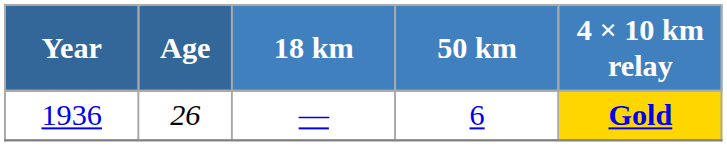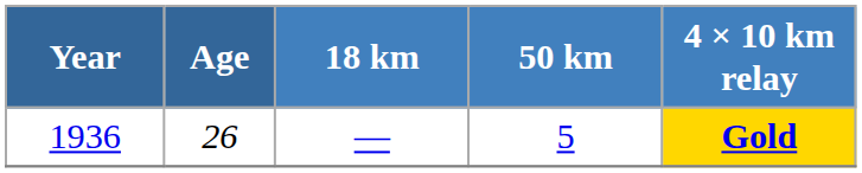 <table class="wikitable" style="font-size:95%; text-align:center; border:grey solid 1px; border-collapse:collapse; background:#ffffff;">
 <tr>
 <th style="background-color:#369; color:white; width:60px;"> Year </th>
 <th style="background-color:#369; color:white; width:40px;"> Age </th>
 <th style="background-color:#4180be; color:white; width:75px;"> 18 km </th>
 <th style="background-color:#4180be; color:white; width:75px;"> 50 km </th>
 <th style="background-color:#4180be; color:white; width:75px;"> 4 × 10 km <br> relay </th>
 </tr>
 <tr>
 <td><a href='#'>1936</a></td>
 <td><em>26</em></td>
 <td><a href='#'>—</a></td>
-<td><a href='#'>6</a></td>
+<td><a href='#'>5</a></td>
 <td style="background:gold;"><a href='#'><strong>Gold</strong></a></td>
 </tr>
 <tr>
 </tr>
 </table>
